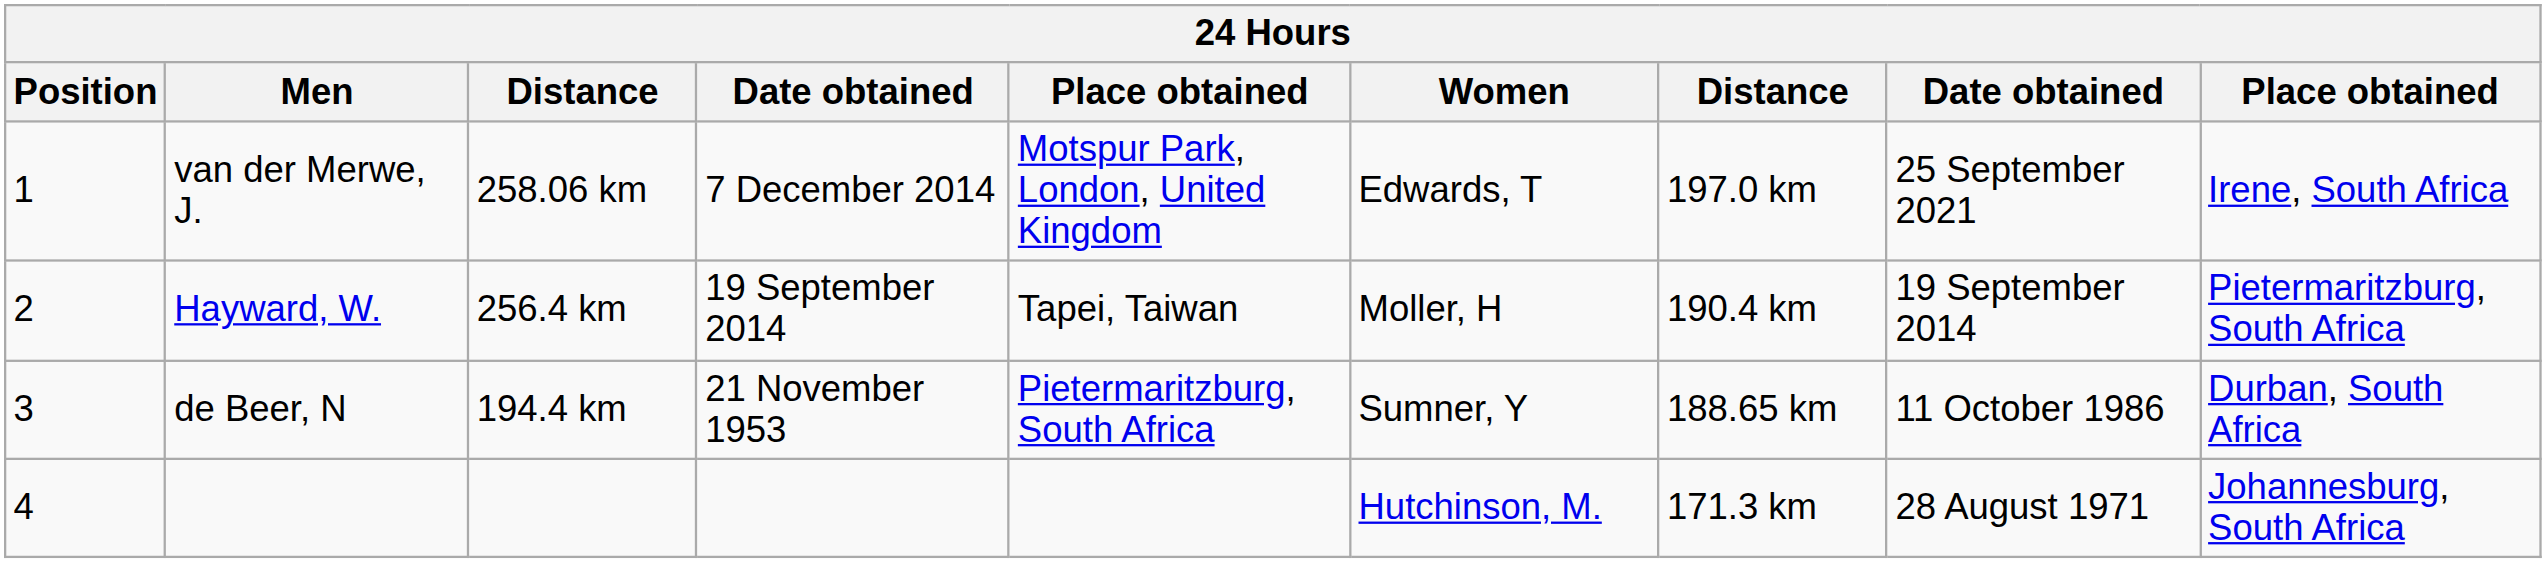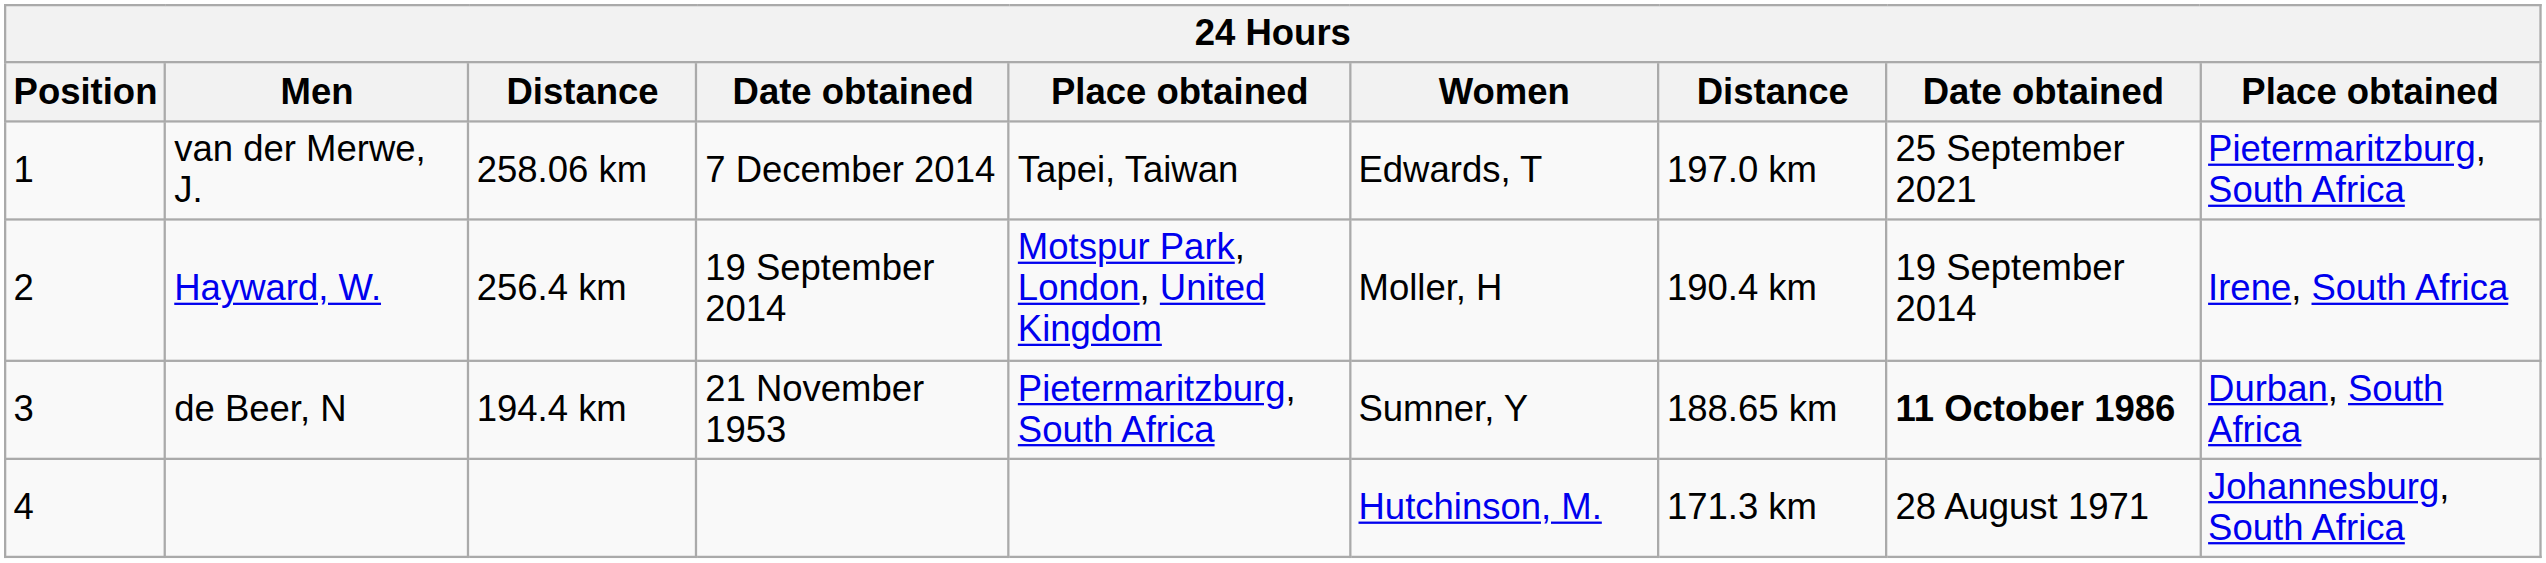 <table class="wikitable sortable" width=1113px style= border: 1px>
 <tr>
 <th colspan="9">24 Hours</th>
 </tr>
 <tr>
 <th style="white-space: nowrap;"  width="20">Position</th>
 <th width="148">Men</th>
 <th width="100">Distance</th>
 <th width="150">Date obtained</th>
 <th width="150">Place obtained</th>
 <th width="145">Women</th>
 <th width="100">Distance</th>
 <th width="150">Date obtained</th>
 <th width="150">Place obtained</th>
 </tr>
 <tr>
 <td>1</td>
 <td>van der Merwe, J.</td>
 <td>258.06 km</td>
 <td>7 December 2014</td>
-<td><a href='#'>Motspur Park</a>, <a href='#'>London</a>, <a href='#'>United Kingdom</a></td>
+<td>Tapei, Taiwan</td>
 <td>Edwards, T</td>
 <td>197.0 km</td>
 <td>25 September 2021</td>
-<td><a href='#'>Irene</a>, <a href='#'>South Africa</a></td>
+<td><a href='#'>Pietermaritzburg</a>, <a href='#'>South Africa</a></td>
 </tr>
 <tr>
 <td>2</td>
 <td><a href='#'>Hayward, W.</a></td>
 <td>256.4 km</td>
 <td>19 September 2014</td>
-<td>Tapei, Taiwan</td>
+<td><a href='#'>Motspur Park</a>, <a href='#'>London</a>, <a href='#'>United Kingdom</a></td>
 <td>Moller, H</td>
 <td>190.4 km</td>
 <td>19 September 2014</td>
-<td><a href='#'>Pietermaritzburg</a>, <a href='#'>South Africa</a></td>
+<td><a href='#'>Irene</a>, <a href='#'>South Africa</a></td>
 </tr>
 <tr>
 <td>3</td>
 <td>de Beer, N</td>
 <td>194.4 km</td>
 <td>21 November 1953</td>
 <td><a href='#'>Pietermaritzburg</a>, <a href='#'>South Africa</a></td>
 <td>Sumner, Y</td>
 <td>188.65 km</td>
-<td>11 October 1986</td>
+<td><strong>11 October 1986</strong></td>
 <td><a href='#'>Durban</a>, <a href='#'>South Africa</a></td>
 </tr>
 <tr>
 <td>4</td>
 <td></td>
 <td></td>
 <td></td>
 <td></td>
 <td><a href='#'>Hutchinson, M.</a></td>
 <td>171.3 km</td>
 <td>28 August 1971</td>
 <td><a href='#'>Johannesburg</a>, <a href='#'>South Africa</a></td>
 </tr>
 </table>
